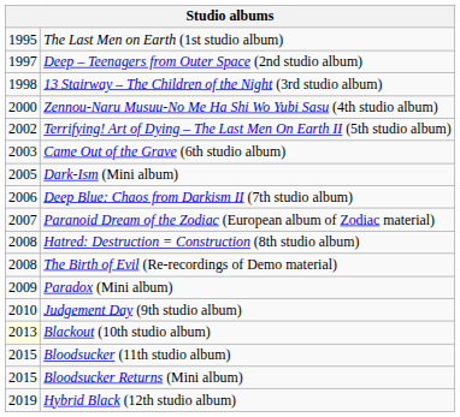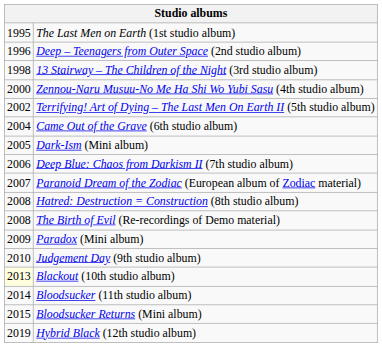 <table class="wikitable">
 <tr>
 <th colspan=2>Studio albums</th>
 </tr>
 <tr>
 <td>1995</td>
 <td><em>The Last Men on Earth</em> (1st studio album)</td>
 </tr>
 <tr>
-<td>1997</td>
+<td>1996</td>
 <td><em><a href='#'>Deep – Teenagers from Outer Space</a></em> (2nd studio album)</td>
 </tr>
 <tr>
 <td>1998</td>
 <td><em><a href='#'>13 Stairway – The Children of the Night</a></em> (3rd studio album)</td>
 </tr>
 <tr>
 <td>2000</td>
 <td><em><a href='#'>Zennou-Naru Musuu-No Me Ha Shi Wo Yubi Sasu</a></em> (4th studio album)</td>
 </tr>
 <tr>
 <td>2002</td>
 <td><em><a href='#'>Terrifying! Art of Dying – The Last Men On Earth II</a></em> (5th studio album)</td>
 </tr>
 <tr>
-<td>2003</td>
+<td>2004</td>
 <td><em><a href='#'>Came Out of the Grave</a></em> (6th studio album)</td>
 </tr>
 <tr>
 <td>2005</td>
 <td><em><a href='#'>Dark-Ism</a></em> (Mini album)</td>
 </tr>
 <tr>
 <td>2006</td>
 <td><em><a href='#'>Deep Blue: Chaos from Darkism II</a></em> (7th studio album)</td>
 </tr>
 <tr>
 <td>2007</td>
 <td><em><a href='#'>Paranoid Dream of the Zodiac</a></em> (European album of <a href='#'>Zodiac</a> material)</td>
 </tr>
 <tr>
 <td>2008</td>
 <td><em><a href='#'>Hatred: Destruction = Construction</a></em> (8th studio album)</td>
 </tr>
 <tr>
 <td>2008</td>
 <td><em><a href='#'>The Birth of Evil</a></em> (Re-recordings of Demo material)</td>
 </tr>
 <tr>
 <td>2009</td>
 <td><em><a href='#'>Paradox</a></em> (Mini album)</td>
 </tr>
 <tr>
 <td>2010</td>
 <td><em><a href='#'>Judgement Day</a></em> (9th studio album)</td>
 </tr>
 <tr>
 <td style="background: lightyellow;">2013</td>
 <td><em><a href='#'>Blackout</a></em> (10th studio album)</td>
 </tr>
 <tr>
-<td>2015</td>
+<td>2014</td>
 <td><em><a href='#'>Bloodsucker</a></em> (11th studio album)</td>
 </tr>
 <tr>
 <td>2015</td>
 <td><em><a href='#'>Bloodsucker Returns</a></em> (Mini album)</td>
 </tr>
 <tr>
 <td>2019</td>
 <td><em><a href='#'>Hybrid Black</a></em> (12th studio album)</td>
 </tr>
 </table>
